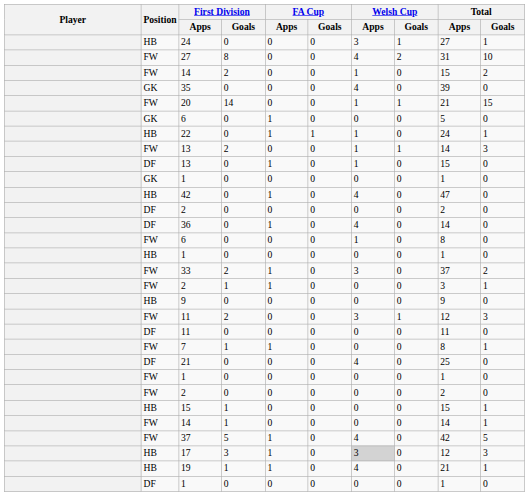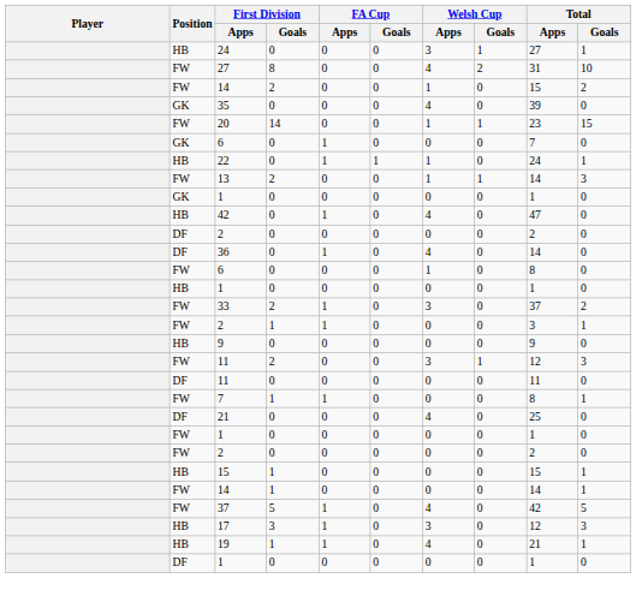 <table class="wikitable plainrowheaders sortable">
 <tr>
 <th rowspan=2 style="width:20em"scope=col>Player</th>
 <th rowspan=2>Position</th>
 <th colspan=2 style="width:10em"scope=col><a href='#'>First Division</a></th>
 <th colspan=2 style="width:10em"scope=col><a href='#'>FA Cup</a></th>
 <th colspan=2 style="width:10em"scope=col><a href='#'>Welsh Cup</a></th>
 <th colspan=2 style="width:10em"scope=col>Total</th>
 </tr>
 <tr>
 <th style="width:5em">Apps</th>
 <th style="width:5em">Goals</th>
 <th style="width:5em">Apps</th>
 <th style="width:5em">Goals</th>
 <th style="width:5em">Apps</th>
 <th style="width:5em">Goals</th>
 <th style="width:5em">Apps</th>
 <th style="width:5em">Goals</th>
 </tr>
 <tr>
 <th scope=row></th>
 <td>HB</td>
 <td>24</td>
 <td>0</td>
 <td>0</td>
 <td>0</td>
 <td>3</td>
 <td>1</td>
 <td>27</td>
 <td>1</td>
 </tr>
 <tr>
 <th scope=row></th>
 <td>FW</td>
 <td>27</td>
 <td>8</td>
 <td>0</td>
 <td>0</td>
 <td>4</td>
 <td>2</td>
 <td>31</td>
 <td>10</td>
 </tr>
 <tr>
 <th scope=row></th>
 <td>FW</td>
 <td>14</td>
 <td>2</td>
 <td>0</td>
 <td>0</td>
 <td>1</td>
 <td>0</td>
 <td>15</td>
 <td>2</td>
 </tr>
 <tr>
 <th scope=row></th>
 <td>GK</td>
 <td>35</td>
 <td>0</td>
 <td>0</td>
 <td>0</td>
 <td>4</td>
 <td>0</td>
 <td>39</td>
 <td>0</td>
 </tr>
 <tr>
 <th scope=row></th>
 <td>FW</td>
 <td>20</td>
 <td>14</td>
 <td>0</td>
 <td>0</td>
 <td>1</td>
 <td>1</td>
-<td>21</td>
+<td>23</td>
 <td>15</td>
 </tr>
 <tr>
 <th scope=row></th>
 <td>GK</td>
 <td>6</td>
 <td>0</td>
 <td>1</td>
 <td>0</td>
 <td>0</td>
 <td>0</td>
-<td>5</td>
+<td>7</td>
 <td>0</td>
 </tr>
 <tr>
 <th scope=row></th>
 <td>HB</td>
 <td>22</td>
 <td>0</td>
 <td>1</td>
 <td>1</td>
 <td>1</td>
 <td>0</td>
 <td>24</td>
 <td>1</td>
 </tr>
 <tr>
 <th scope=row></th>
 <td>FW</td>
 <td>13</td>
 <td>2</td>
 <td>0</td>
 <td>0</td>
 <td>1</td>
 <td>1</td>
 <td>14</td>
 <td>3</td>
-</tr>
-<tr>
-<th scope=row></th>
-<td>DF</td>
-<td>13</td>
-<td>0</td>
-<td>1</td>
-<td>0</td>
-<td>1</td>
-<td>0</td>
-<td>15</td>
-<td>0</td>
 </tr>
 <tr>
 <th scope=row></th>
 <td>GK</td>
 <td>1</td>
 <td>0</td>
 <td>0</td>
 <td>0</td>
 <td>0</td>
 <td>0</td>
 <td>1</td>
 <td>0</td>
 </tr>
 <tr>
 <th scope=row></th>
 <td>HB</td>
 <td>42</td>
 <td>0</td>
 <td>1</td>
 <td>0</td>
 <td>4</td>
 <td>0</td>
 <td>47</td>
 <td>0</td>
 </tr>
 <tr>
 <th scope=row></th>
 <td>DF</td>
 <td>2</td>
 <td>0</td>
 <td>0</td>
 <td>0</td>
 <td>0</td>
 <td>0</td>
 <td>2</td>
 <td>0</td>
 </tr>
 <tr>
 <th scope=row></th>
 <td>DF</td>
 <td>36</td>
 <td>0</td>
 <td>1</td>
 <td>0</td>
 <td>4</td>
 <td>0</td>
 <td>14</td>
 <td>0</td>
 </tr>
 <tr>
 <th scope=row></th>
 <td>FW</td>
 <td>6</td>
 <td>0</td>
 <td>0</td>
 <td>0</td>
 <td>1</td>
 <td>0</td>
 <td>8</td>
 <td>0</td>
 </tr>
 <tr>
 <th scope=row></th>
 <td>HB</td>
 <td>1</td>
 <td>0</td>
 <td>0</td>
 <td>0</td>
 <td>0</td>
 <td>0</td>
 <td>1</td>
 <td>0</td>
 </tr>
 <tr>
 <th scope=row></th>
 <td>FW</td>
 <td>33</td>
 <td>2</td>
 <td>1</td>
 <td>0</td>
 <td>3</td>
 <td>0</td>
 <td>37</td>
 <td>2</td>
 </tr>
 <tr>
 <th scope=row></th>
 <td>FW</td>
 <td>2</td>
 <td>1</td>
 <td>1</td>
 <td>0</td>
 <td>0</td>
 <td>0</td>
 <td>3</td>
 <td>1</td>
 </tr>
 <tr>
 <th scope=row></th>
 <td>HB</td>
 <td>9</td>
 <td>0</td>
 <td>0</td>
 <td>0</td>
 <td>0</td>
 <td>0</td>
 <td>9</td>
 <td>0</td>
 </tr>
 <tr>
 <th scope=row></th>
 <td>FW</td>
 <td>11</td>
 <td>2</td>
 <td>0</td>
 <td>0</td>
 <td>3</td>
 <td>1</td>
 <td>12</td>
 <td>3</td>
 </tr>
 <tr>
 <th scope=row></th>
 <td>DF</td>
 <td>11</td>
 <td>0</td>
 <td>0</td>
 <td>0</td>
 <td>0</td>
 <td>0</td>
 <td>11</td>
 <td>0</td>
 </tr>
 <tr>
 <th scope=row></th>
 <td>FW</td>
 <td>7</td>
 <td>1</td>
 <td>1</td>
 <td>0</td>
 <td>0</td>
 <td>0</td>
 <td>8</td>
 <td>1</td>
 </tr>
 <tr>
 <th scope=row></th>
 <td>DF</td>
 <td>21</td>
 <td>0</td>
 <td>0</td>
 <td>0</td>
 <td>4</td>
 <td>0</td>
 <td>25</td>
 <td>0</td>
 </tr>
 <tr>
 <th scope=row></th>
 <td>FW</td>
 <td>1</td>
 <td>0</td>
 <td>0</td>
 <td>0</td>
 <td>0</td>
 <td>0</td>
 <td>1</td>
 <td>0</td>
 </tr>
 <tr>
 <th scope=row></th>
 <td>FW</td>
 <td>2</td>
 <td>0</td>
 <td>0</td>
 <td>0</td>
 <td>0</td>
 <td>0</td>
 <td>2</td>
 <td>0</td>
 </tr>
 <tr>
 <th scope=row></th>
 <td>HB</td>
 <td>15</td>
 <td>1</td>
 <td>0</td>
 <td>0</td>
 <td>0</td>
 <td>0</td>
 <td>15</td>
 <td>1</td>
 </tr>
 <tr>
 <th scope=row></th>
 <td>FW</td>
 <td>14</td>
 <td>1</td>
 <td>0</td>
 <td>0</td>
 <td>0</td>
 <td>0</td>
 <td>14</td>
 <td>1</td>
 </tr>
 <tr>
 <th scope=row></th>
 <td>FW</td>
 <td>37</td>
 <td>5</td>
 <td>1</td>
 <td>0</td>
 <td>4</td>
 <td>0</td>
 <td>42</td>
 <td>5</td>
 </tr>
 <tr>
 <th scope=row></th>
 <td>HB</td>
 <td>17</td>
 <td>3</td>
 <td>1</td>
 <td>0</td>
-<td style="background: lightgrey;">3</td>
+<td>3</td>
 <td>0</td>
 <td>12</td>
 <td>3</td>
 </tr>
 <tr>
 <th scope=row></th>
 <td>HB</td>
 <td>19</td>
 <td>1</td>
 <td>1</td>
 <td>0</td>
 <td>4</td>
 <td>0</td>
 <td>21</td>
 <td>1</td>
 </tr>
 <tr>
 <th scope=row></th>
 <td>DF</td>
 <td>1</td>
 <td>0</td>
 <td>0</td>
 <td>0</td>
 <td>0</td>
 <td>0</td>
 <td>1</td>
 <td>0</td>
 </tr>
 </table>
